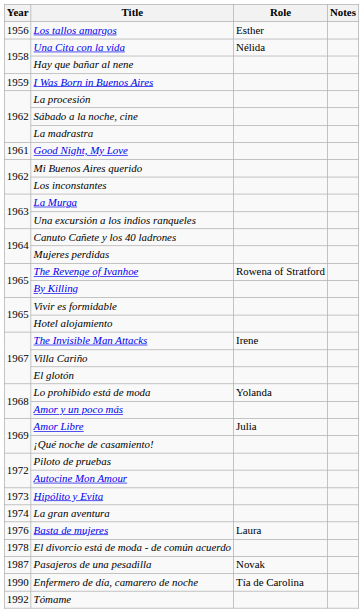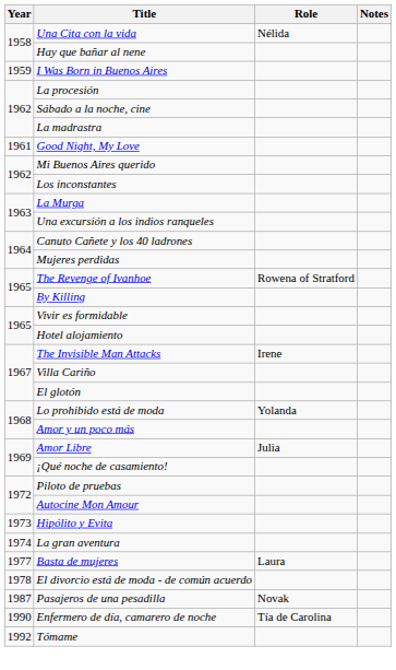 <table class="wikitable sortable">
 <tr>
 <th>Year</th>
 <th>Title</th>
 <th>Role</th>
 <th class="unsortable">Notes</th>
-</tr>
-<tr>
-<td>1956</td>
-<td><em><a href='#'>Los tallos amargos</a></em></td>
-<td>Esther</td>
-<td></td>
 </tr>
 <tr>
 <td rowspan=2>1958</td>
 <td><em><a href='#'>Una Cita con la vida</a></em></td>
 <td>Nélida</td>
 <td></td>
 </tr>
 <tr>
 <td><em>Hay que bañar al nene</em></td>
 <td></td>
 <td></td>
 </tr>
 <tr>
 <td>1959</td>
 <td><em><a href='#'>I Was Born in Buenos Aires</a></em></td>
 <td></td>
 <td></td>
 </tr>
 <tr>
 <td rowspan=3>1962</td>
 <td><em>La procesión</em></td>
 <td></td>
 <td></td>
 </tr>
 <tr>
 <td><em>Sábado a la noche, cine</em></td>
 <td></td>
 <td></td>
 </tr>
 <tr>
 <td><em>La madrastra</em></td>
 <td></td>
 <td></td>
 </tr>
 <tr>
 <td>1961</td>
 <td><em><a href='#'>Good Night, My Love</a></em></td>
 <td></td>
 <td></td>
 </tr>
 <tr>
 <td rowspan=2>1962</td>
 <td><em>Mi Buenos Aires querido</em></td>
 <td></td>
 <td></td>
 </tr>
 <tr>
 <td><em>Los inconstantes</em></td>
 <td></td>
 <td></td>
 </tr>
 <tr>
 <td rowspan=2>1963</td>
 <td><em><a href='#'>La Murga</a></em></td>
 <td></td>
 <td></td>
 </tr>
 <tr>
 <td><em>Una excursión a los indios ranqueles</em></td>
 <td></td>
 <td></td>
 </tr>
 <tr>
 <td rowspan=2>1964</td>
 <td><em>Canuto Cañete y los 40 ladrones</em></td>
 <td></td>
 <td></td>
 </tr>
 <tr>
 <td><em>Mujeres perdidas</em></td>
 <td></td>
 <td></td>
 </tr>
 <tr>
 <td rowspan=2>1965</td>
 <td><em><a href='#'>The Revenge of Ivanhoe</a></em></td>
 <td>Rowena of Stratford</td>
 <td></td>
 </tr>
 <tr>
 <td><em><a href='#'>By Killing</a></em></td>
 <td></td>
 <td></td>
 </tr>
 <tr>
 <td rowspan=2>1965</td>
 <td><em>Vivir es formidable</em></td>
 <td></td>
 <td></td>
 </tr>
 <tr>
 <td><em>Hotel alojamiento</em></td>
 <td></td>
 <td></td>
 </tr>
 <tr>
 <td rowspan=3>1967</td>
 <td><em><a href='#'>The Invisible Man Attacks</a></em></td>
 <td>Irene</td>
 <td></td>
 </tr>
 <tr>
 <td><em>Villa Cariño</em></td>
 <td></td>
 <td></td>
 </tr>
 <tr>
 <td><em>El glotón</em></td>
 <td></td>
 <td></td>
 </tr>
 <tr>
 <td rowspan=2>1968</td>
 <td><em>Lo prohibido está de moda</em></td>
 <td>Yolanda</td>
 <td></td>
 </tr>
 <tr>
 <td><em><a href='#'>Amor y un poco más</a></em></td>
 <td></td>
 <td></td>
 </tr>
 <tr>
 <td rowspan=2>1969</td>
 <td><em><a href='#'>Amor Libre</a></em></td>
 <td>Julia</td>
 <td></td>
 </tr>
 <tr>
 <td><em>¡Qué noche de casamiento!</em></td>
 <td></td>
 <td></td>
 </tr>
 <tr>
 <td rowspan=2>1972</td>
 <td><em>Piloto de pruebas</em></td>
 <td></td>
 <td></td>
 </tr>
 <tr>
 <td><em><a href='#'>Autocine Mon Amour</a></em></td>
 <td></td>
 <td></td>
 </tr>
 <tr>
 <td>1973</td>
 <td><em><a href='#'>Hipólito y Evita</a></em></td>
 <td></td>
 <td></td>
 </tr>
 <tr>
 <td>1974</td>
 <td><em>La gran aventura</em></td>
 <td></td>
 <td></td>
 </tr>
 <tr>
-<td>1976</td>
+<td>1977</td>
 <td><em><a href='#'>Basta de mujeres</a></em></td>
 <td>Laura</td>
 <td></td>
 </tr>
 <tr>
 <td>1978</td>
 <td><em>El divorcio está de moda - de común acuerdo</em></td>
 <td></td>
 <td></td>
 </tr>
 <tr>
 <td>1987</td>
 <td><em>Pasajeros de una pesadilla</em></td>
 <td>Novak</td>
 <td></td>
 </tr>
 <tr>
 <td>1990</td>
 <td><em>Enfermero de día, camarero de noche</em></td>
 <td>Tía de Carolina</td>
 <td></td>
 </tr>
 <tr>
 <td>1992</td>
 <td><em>Tómame</em></td>
 <td></td>
 <td></td>
 </tr>
 </table>
